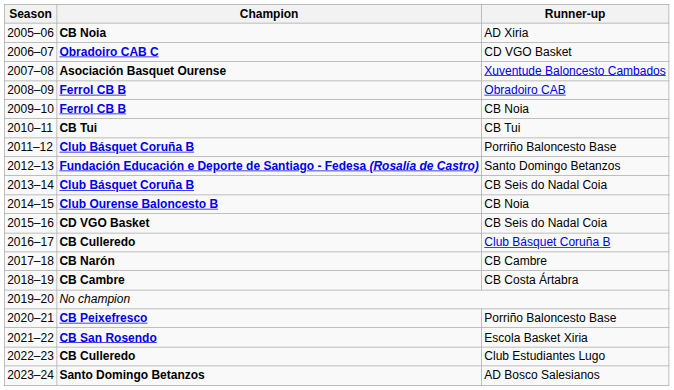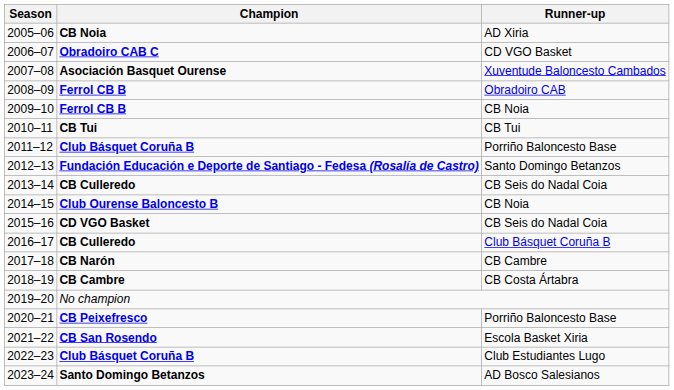 <table class="wikitable">
 <tr>
 <th>Season</th>
 <th>Champion</th>
 <th>Runner-up</th>
 </tr>
 <tr>
 <td>2005–06</td>
 <td><strong>CB Noia</strong></td>
 <td>AD Xiria</td>
 </tr>
 <tr>
 <td>2006–07</td>
 <td><a href='#'><strong>Obradoiro CAB C</strong></a></td>
 <td>CD VGO Basket</td>
 </tr>
 <tr>
 <td>2007–08</td>
 <td><strong>Asociación Basquet Ourense</strong></td>
 <td><a href='#'>Xuventude Baloncesto Cambados</a></td>
 </tr>
 <tr>
 <td>2008–09</td>
 <td><strong><a href='#'>Ferrol CB B</a></strong></td>
 <td><a href='#'>Obradoiro CAB</a></td>
 </tr>
 <tr>
 <td>2009–10</td>
 <td><strong><a href='#'>Ferrol CB B</a></strong></td>
 <td>CB Noia</td>
 </tr>
 <tr>
 <td>2010–11</td>
 <td><strong>CB Tui</strong></td>
 <td>CB Tui</td>
 </tr>
 <tr>
 <td>2011–12</td>
 <td><strong><a href='#'>Club Básquet Coruña B</a></strong></td>
 <td>Porriño Baloncesto Base</td>
 </tr>
 <tr>
 <td>2012–13</td>
 <td><strong><a href='#'>Fundación Educación e Deporte de Santiago - Fedesa <em>(Rosalía de Castro)</em></a></strong></td>
 <td>Santo Domingo Betanzos</td>
 </tr>
 <tr>
 <td>2013–14</td>
-<td><strong><a href='#'>Club Básquet Coruña B</a></strong></td>
+<td><strong>CB Culleredo</strong></td>
 <td>CB Seis do Nadal Coia</td>
 </tr>
 <tr>
 <td>2014–15</td>
 <td><strong><a href='#'>Club Ourense Baloncesto B</a></strong></td>
 <td>CB Noia</td>
 </tr>
 <tr>
 <td>2015–16</td>
 <td><strong>CD VGO Basket</strong></td>
 <td>CB Seis do Nadal Coia</td>
 </tr>
 <tr>
 <td>2016–17</td>
 <td><strong>CB Culleredo</strong></td>
 <td><a href='#'>Club Básquet Coruña B</a></td>
 </tr>
 <tr>
 <td>2017–18</td>
 <td><strong>CB Narón</strong></td>
 <td>CB Cambre</td>
 </tr>
 <tr>
 <td>2018–19</td>
 <td><strong>CB Cambre</strong></td>
 <td>CB Costa Ártabra</td>
 </tr>
 <tr>
 <td>2019–20</td>
 <td colspan="2"><em>No champion</em></td>
 </tr>
 <tr>
 <td>2020–21</td>
 <td><strong><a href='#'>CB Peixefresco</a></strong></td>
 <td>Porriño Baloncesto Base</td>
 </tr>
 <tr>
 <td>2021–22</td>
 <td><strong><a href='#'>CB San Rosendo</a></strong></td>
 <td>Escola Basket Xiria</td>
 </tr>
 <tr>
 <td>2022–23</td>
-<td><strong>CB Culleredo</strong></td>
+<td><strong><a href='#'>Club Básquet Coruña B</a></strong></td>
 <td>Club Estudiantes Lugo</td>
 </tr>
 <tr>
 <td>2023–24</td>
 <td><strong>Santo Domingo Betanzos</strong></td>
 <td>AD Bosco Salesianos</td>
 </tr>
 </table>
